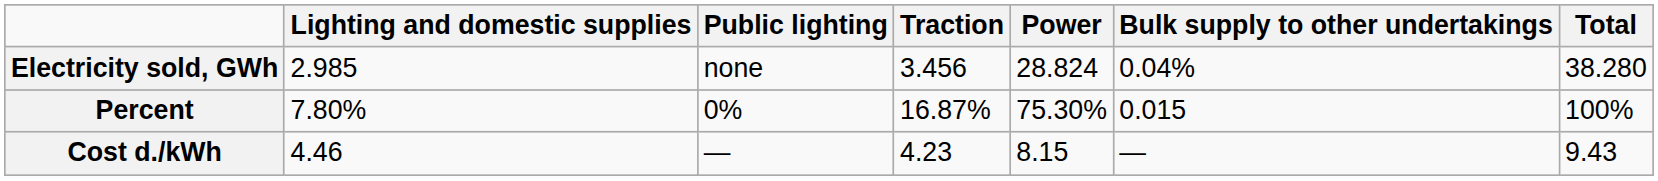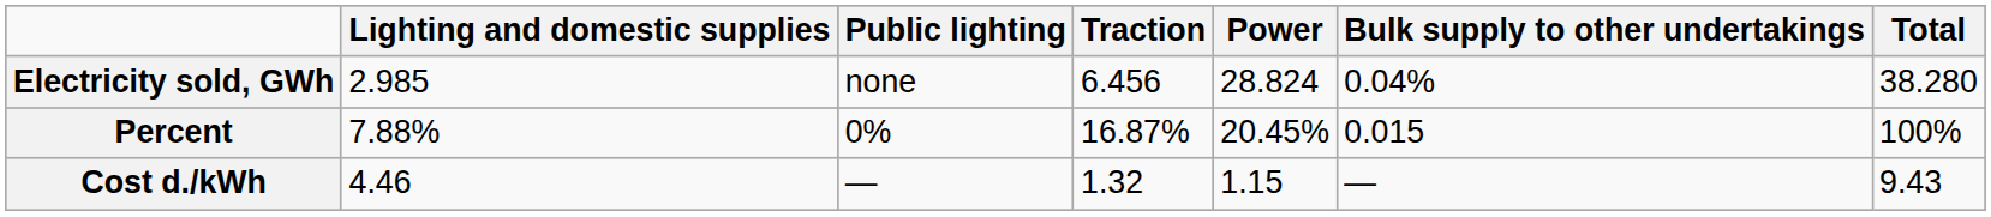 <table class="wikitable">
 <tr>
 <td></td>
 <th>Lighting and domestic supplies</th>
 <th>Public lighting</th>
 <th>Traction</th>
 <th>Power</th>
 <th>Bulk supply to other undertakings</th>
 <th>Total</th>
 </tr>
 <tr>
 <th>Electricity sold, GWh</th>
 <td>2.985</td>
 <td>none</td>
-<td>3.456</td>
+<td>6.456</td>
 <td>28.824</td>
 <td>0.04%</td>
 <td>38.280</td>
 </tr>
 <tr>
 <th>Percent</th>
-<td>7.80%</td>
+<td>7.88%</td>
 <td>0%</td>
 <td>16.87%</td>
-<td>75.30%</td>
+<td>20.45%</td>
 <td>0.015</td>
 <td>100%</td>
 </tr>
 <tr>
 <th>Cost d./kWh</th>
 <td>4.46</td>
 <td>—</td>
-<td>4.23</td>
-<td>8.15</td>
+<td>1.32</td>
+<td>1.15</td>
 <td>—</td>
 <td>9.43</td>
 </tr>
 </table>
